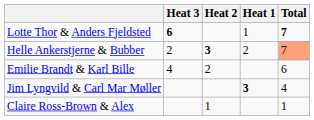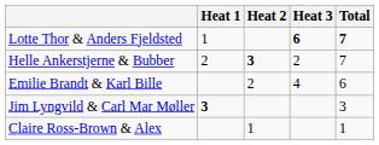 <table class="wikitable">
 <tr>
 <th></th>
+<th>Heat 1</th>
+<th>Heat 2</th>
 <th>Heat 3</th>
-<th>Heat 2</th>
-<th>Heat 1</th>
 <th>Total</th>
 </tr>
 <tr>
 <td><a href='#'>Lotte Thor</a> & <a href='#'>Anders Fjeldsted</a></td>
+<td>1</td>
+<td></td>
 <td><strong>6</strong></td>
-<td></td>
-<td>1</td>
 <td><strong>7</strong></td>
 </tr>
 <tr>
 <td><a href='#'>Helle Ankerstjerne</a> & <a href='#'>Bubber</a></td>
 <td>2</td>
 <td><strong>3</strong></td>
 <td>2</td>
-<td style="background: lightsalmon;">7</td>
+<td>7</td>
 </tr>
 <tr>
 <td><a href='#'>Emilie Brandt</a> & <a href='#'>Karl Bille</a></td>
+<td></td>
+<td>2</td>
 <td>4</td>
-<td>2</td>
-<td></td>
 <td>6</td>
 </tr>
 <tr>
 <td><a href='#'>Jim Lyngvild</a> & <a href='#'>Carl Mar Møller</a></td>
+<td><strong>3</strong></td>
 <td></td>
 <td></td>
-<td><strong>3</strong></td>
-<td>4</td>
+<td>3</td>
 </tr>
 <tr>
 <td><a href='#'>Claire Ross-Brown</a> & <a href='#'>Alex</a></td>
 <td></td>
 <td>1</td>
 <td></td>
 <td>1</td>
 </tr>
 </table>
